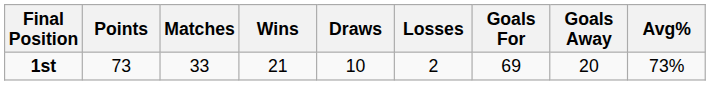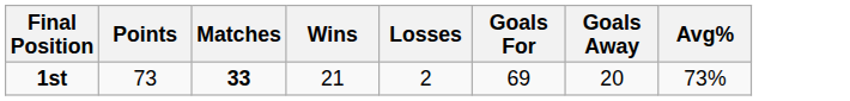 <table class="wikitable" style="font-size: 95%; text-align: center;">
 <tr>
 <th width=60>Final Position</th>
 <th width=60>Points</th>
 <th width=60>Matches</th>
 <th width=60>Wins</th>
-<th width=60>Draws</th>
 <th width=60>Losses</th>
 <th width=60>Goals For</th>
 <th width=60>Goals Away</th>
 <th width=60>Avg%</th>
 </tr>
 <tr>
 <td><strong>1st</strong></td>
 <td>73</td>
-<td>33</td>
+<td><strong>33</strong></td>
 <td>21</td>
-<td>10</td>
 <td>2</td>
 <td>69</td>
 <td>20</td>
 <td>73%</td>
 </tr>
 </table>
